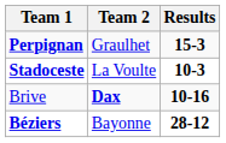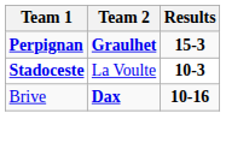 <table class="wikitable">
 <tr>
 <th>Team 1</th>
 <th>Team 2</th>
 <th>Results</th>
 </tr>
 <tr>
 <td><strong><a href='#'>Perpignan</a></strong></td>
-<td><a href='#'>Graulhet</a></td>
+<td><strong><a href='#'>Graulhet</a></strong></td>
 <td align="center"><strong>15-3</strong></td>
 </tr>
 <tr bgcolor="white">
 <td><strong><a href='#'>Stadoceste</a></strong></td>
 <td><a href='#'>La Voulte</a></td>
 <td align="center"><strong>10-3</strong></td>
 </tr>
 <tr>
 <td><a href='#'>Brive</a></td>
 <td><strong><a href='#'>Dax</a></strong></td>
 <td align="center"><strong>10-16</strong></td>
 </tr>
-<tr bgcolor="white">
-<td><strong><a href='#'>Béziers</a></strong></td>
-<td><a href='#'>Bayonne</a></td>
-<td align="center"><strong>28-12</strong></td>
-</tr>
 </table>
